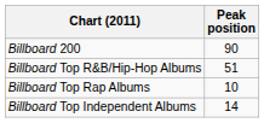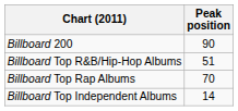 <table class="wikitable">
 <tr>
 <th>Chart (2011)</th>
 <th>Peak<br>position</th>
 </tr>
 <tr>
 <td><em>Billboard</em> 200</td>
 <td align="center">90</td>
 </tr>
 <tr>
 <td><em>Billboard</em> Top R&B/Hip-Hop Albums</td>
 <td align="center">51</td>
 </tr>
 <tr>
 <td><em>Billboard</em> Top Rap Albums</td>
-<td align="center">10</td>
+<td align="center">70</td>
 </tr>
 <tr>
 <td><em>Billboard</em> Top Independent Albums</td>
 <td align="center">14</td>
 </tr>
 </table>
